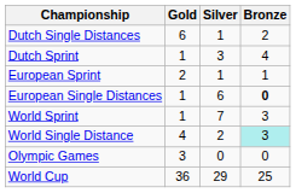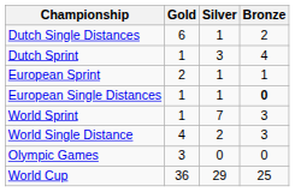 <table class="wikitable sortable">
 <tr>
 <th>Championship</th>
 <th>Gold <br> </th>
 <th>Silver <br> </th>
 <th>Bronze <br> </th>
 </tr>
 <tr>
 <td style="text-align:left"><a href='#'>Dutch Single Distances</a></td>
 <td style="text-align:center">6</td>
 <td style="text-align:center">1</td>
 <td style="text-align:center">2</td>
 </tr>
 <tr>
 <td style="text-align:left"><a href='#'>Dutch Sprint</a></td>
 <td style="text-align:center">1</td>
 <td style="text-align:center">3</td>
 <td style="text-align:center">4</td>
 </tr>
 <tr>
 <td style="text-align:left"><a href='#'>European Sprint</a></td>
 <td style="text-align:center">2</td>
 <td style="text-align:center">1</td>
 <td style="text-align:center">1</td>
 </tr>
 <tr>
 <td style="text-align:left"><a href='#'>European Single Distances</a></td>
 <td style="text-align:center">1</td>
-<td style="text-align:center">6</td>
+<td style="text-align:center">1</td>
 <td style="text-align:center"><strong>0</strong></td>
 </tr>
 <tr>
 <td style="text-align:left"><a href='#'>World Sprint</a></td>
 <td style="text-align:center">1</td>
 <td style="text-align:center">7</td>
 <td style="text-align:center">3</td>
 </tr>
 <tr>
 <td style="text-align:left"><a href='#'>World Single Distance</a></td>
 <td style="text-align:center">4</td>
 <td style="text-align:center">2</td>
-<td style="background: paleturquoise; text-align:center">3</td>
+<td style="text-align:center">3</td>
 </tr>
 <tr>
 <td style="text-align:left"><a href='#'>Olympic Games</a></td>
 <td style="text-align:center">3</td>
 <td style="text-align:center">0</td>
 <td style="text-align:center">0</td>
 </tr>
 <tr>
 <td style="text-align:left"><a href='#'>World Cup</a></td>
 <td style="text-align:center">36</td>
 <td style="text-align:center">29</td>
 <td style="text-align:center">25</td>
 </tr>
 </table>
